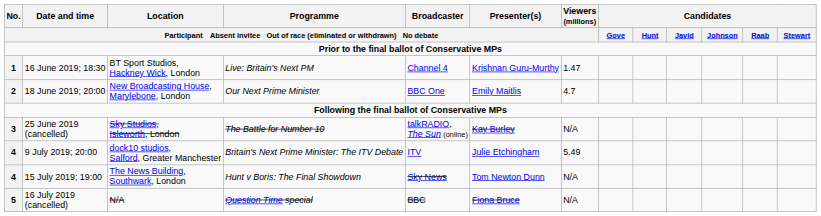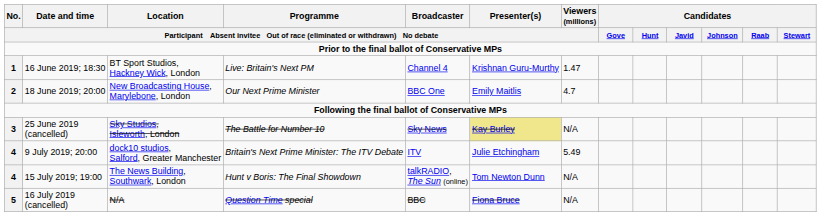 <table class="wikitable" style="font-size:85%">
 <tr>
 <th style="white-space:nowrap;">No.</th>
 <th>Date and time</th>
 <th>Location</th>
 <th>Programme</th>
 <th>Broadcaster</th>
 <th>Presenter(s)</th>
 <th>Viewers <br><small>(millions)</small></th>
 <th colspan="6" scope="col">Candidates</th>
 </tr>
 <tr>
 <th colspan="7"><small> Participant     Absent invitee       Out of race (eliminated or withdrawn)     No debate</small></th>
 <th scope="col" style="width:5em;"><small><a href='#'>Gove</a></small></th>
 <th scope="col" style="width:5em;"><small><a href='#'>Hunt</a></small></th>
 <th scope="col" style="width:5em;"><small><a href='#'>Javid</a></small></th>
 <th scope="col" style="width:5em;"><small><a href='#'>Johnson</a></small></th>
 <th scope="col" style="width:5em;"><small><a href='#'>Raab</a></small></th>
 <th scope="col" style="width:5em;"><small><a href='#'>Stewart</a></small></th>
 </tr>
 <tr>
 <td colspan="22" style="background:#F9F9F9; color:black; vertical-align: top; text-align: center;" class="table-no"><strong>Prior to the final ballot of Conservative MPs</strong></td>
 </tr>
 <tr>
 <th>1</th>
 <td style="white-space:nowrap;">16 June 2019; 18:30</td>
 <td style="white-space:nowrap;">BT Sport Studios,<br><a href='#'>Hackney Wick</a>, London</td>
 <td style="white-space:nowrap;"><em>Live: Britain's Next PM</em></td>
 <td style="white-space:nowrap;"><a href='#'>Channel 4</a></td>
 <td style="white-space:nowrap;"><a href='#'>Krishnan Guru-Murthy</a></td>
 <td>1.47</td>
 <td></td>
 <td></td>
 <td></td>
 <td></td>
 <td></td>
 <td></td>
 </tr>
 <tr>
 <th>2</th>
 <td style="white-space:nowrap;">18 June 2019; 20:00</td>
 <td style="white-space:nowrap;"><a href='#'>New Broadcasting House</a>,<br><a href='#'>Marylebone</a>, London</td>
 <td style="white-space:nowrap;"><em>Our Next Prime Minister</em></td>
 <td style="white-space:nowrap;"><a href='#'>BBC One</a></td>
 <td style="white-space:nowrap;"><a href='#'>Emily Maitlis</a></td>
 <td style="white-space:nowrap;">4.7</td>
 <td></td>
 <td></td>
 <td></td>
 <td></td>
 <td></td>
 <td></td>
 </tr>
 <tr>
 <td colspan="22" style="background:#F9F9F9; color:black; vertical-align: top; text-align: center;" class="table-no"><strong>Following the final ballot of Conservative MPs</strong></td>
 </tr>
 <tr>
 <th>3</th>
 <td style="white-space:nowrap;">25 June 2019<br>(cancelled)</td>
 <td style="white-space:nowrap;"><s><a href='#'>Sky Studios</a>,<br><a href='#'>Isleworth</a>, London</s></td>
 <td style="white-space:nowrap;"><s><em>The Battle for Number 10</em></s></td>
-<td style="white-space:nowrap;"><a href='#'>talkRADIO</a>,<br><em><a href='#'>The Sun</a></em> <small>(online)</small></td>
-<td style="white-space:nowrap;"><s><a href='#'>Kay Burley</a></s></td>
+<td style="white-space:nowrap;"><s><a href='#'>Sky News</a></s></td>
+<td style="background: khaki; white-space:nowrap;"><s><a href='#'>Kay Burley</a></s></td>
 <td style="white-space:nowrap;">N/A</td>
 <td></td>
 <td></td>
 <td></td>
 <td></td>
 <td></td>
 <td></td>
 </tr>
 <tr>
 <th>4</th>
 <td style="white-space:nowrap;">9 July 2019; 20:00</td>
 <td style="white-space:nowrap;"><a href='#'>dock10 studios</a>,<br><a href='#'>Salford</a>, Greater Manchester</td>
 <td style="white-space:nowrap;"><em>Britain's Next Prime Minister: The ITV Debate</em></td>
 <td style="white-space:nowrap;"><a href='#'>ITV</a></td>
 <td style="white-space:nowrap;"><a href='#'>Julie Etchingham</a></td>
 <td>5.49</td>
 <td></td>
 <td></td>
 <td></td>
 <td></td>
 <td></td>
 <td></td>
 </tr>
 <tr>
 <th>4</th>
 <td style="white-space:nowrap;">15 July 2019; 19:00</td>
 <td style="white-space:nowrap;"><a href='#'>The News Building</a>,<br><a href='#'>Southwark</a>, London</td>
 <td style="white-space:nowrap;"><em>Hunt v Boris: The Final Showdown</em></td>
-<td style="white-space:nowrap;"><s><a href='#'>Sky News</a></s></td>
+<td style="white-space:nowrap;"><a href='#'>talkRADIO</a>,<br><em><a href='#'>The Sun</a></em> <small>(online)</small></td>
 <td style="white-space:nowrap;"><a href='#'>Tom Newton Dunn</a></td>
 <td style="white-space:nowrap;">N/A</td>
 <td></td>
 <td></td>
 <td></td>
 <td></td>
 <td></td>
 <td></td>
 </tr>
 <tr>
 <th>5</th>
 <td style="white-space:nowrap;">16 July 2019<br>(cancelled)</td>
 <td style="white-space:nowrap;"><s>N/A</s></td>
 <td style="white-space:nowrap;"><s><em><a href='#'>Question Time</a> special</em></s></td>
 <td style="white-space:nowrap;"><s>BBC</s></td>
 <td style="white-space:nowrap;"><s><a href='#'>Fiona Bruce</a></s></td>
 <td style="white-space:nowrap;">N/A</td>
 <td></td>
 <td></td>
 <td></td>
 <td></td>
 <td></td>
 <td></td>
 </tr>
 </table>
